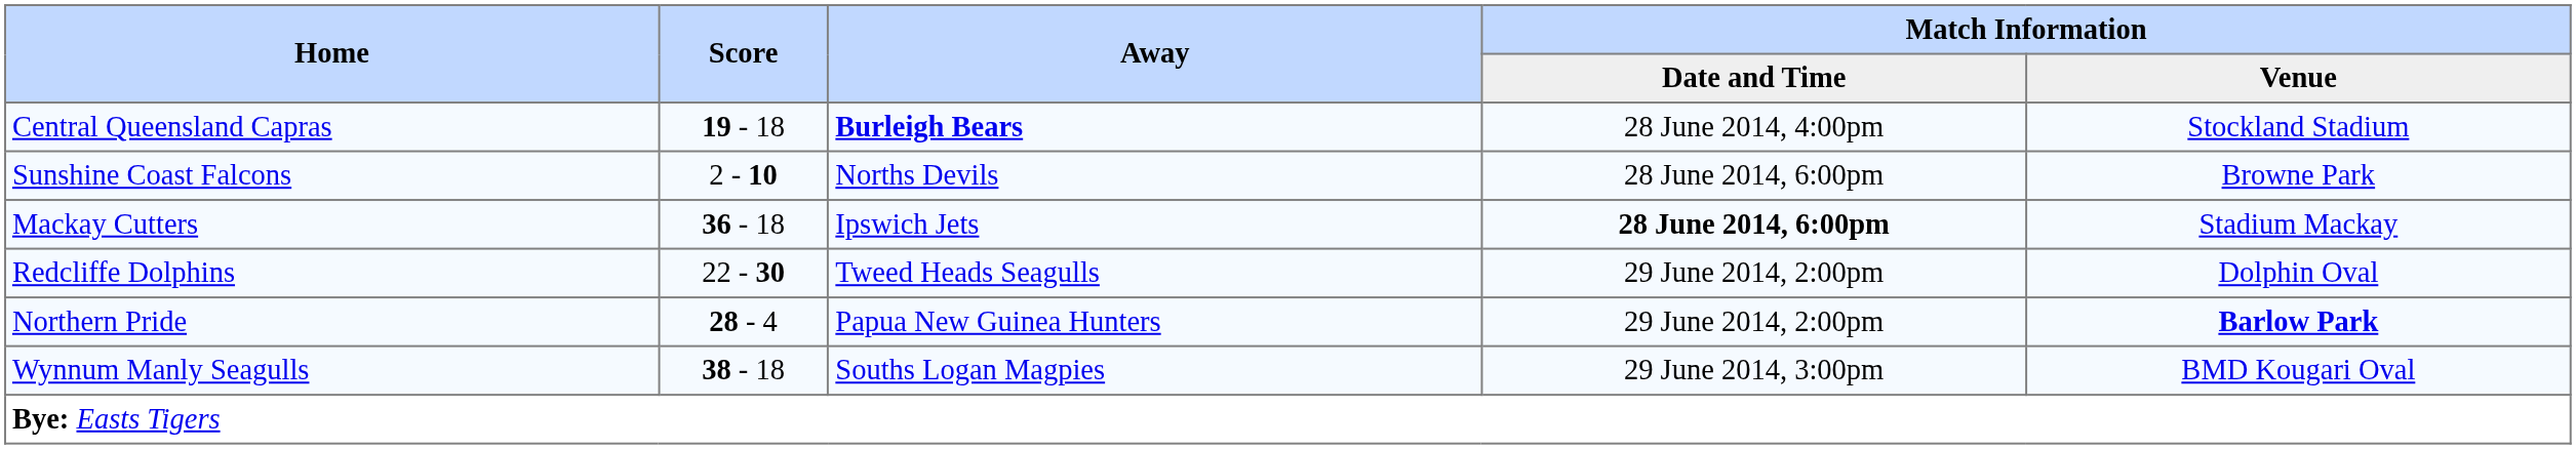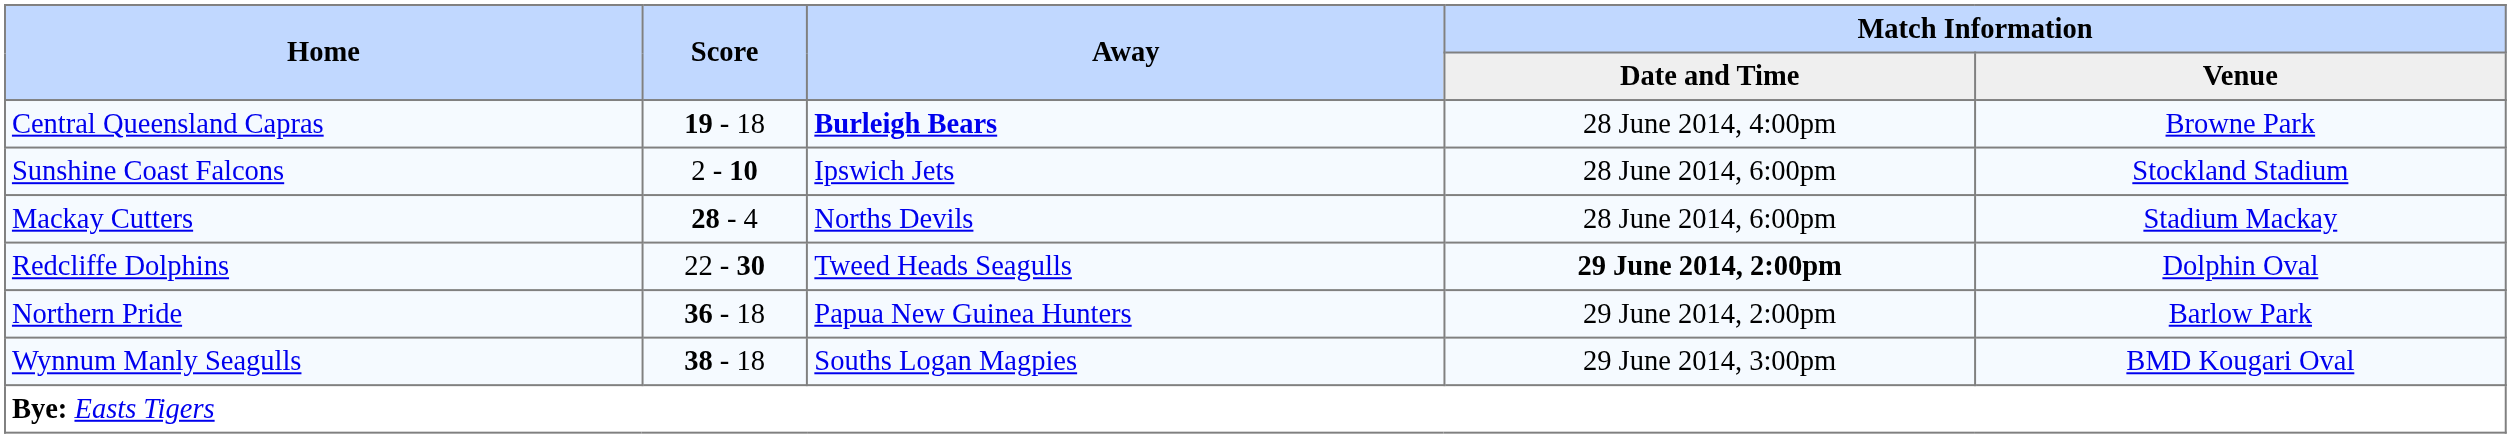 <table border=1 style="border-collapse:collapse; font-size:90%; text-align:center;" cellpadding=3 cellspacing=0>
 <tr bgcolor=#C1D8FF>
 <th rowspan=2 width=12%>Home</th>
 <th rowspan=2 width=3%>Score</th>
 <th rowspan=2 width=12%>Away</th>
 <th colspan=5>Match Information</th>
 </tr>
 <tr bgcolor=#EFEFEF>
 <th width=10%>Date and Time</th>
 <th width=10%>Venue</th>
 </tr>
 <tr bgcolor=#F5FAFF>
 <td align=left> <a href='#'>Central Queensland Capras</a></td>
 <td><strong>19</strong> - 18</td>
 <td align=left><strong> <a href='#'>Burleigh Bears</a></strong></td>
 <td>28 June 2014, 4:00pm</td>
-<td><a href='#'>Stockland Stadium</a></td>
+<td><a href='#'>Browne Park</a></td>
 </tr>
 <tr bgcolor=#F5FAFF>
 <td align=left> <a href='#'>Sunshine Coast Falcons</a></td>
 <td>2 - <strong>10</strong></td>
-<td align=left> <a href='#'>Norths Devils</a></td>
+<td align=left> <a href='#'>Ipswich Jets</a></td>
 <td>28 June 2014, 6:00pm</td>
-<td><a href='#'>Browne Park</a></td>
+<td><a href='#'>Stockland Stadium</a></td>
 </tr>
 <tr bgcolor=#F5FAFF>
 <td align=left> <a href='#'>Mackay Cutters</a></td>
-<td><strong>36</strong> - 18</td>
-<td align=left> <a href='#'>Ipswich Jets</a></td>
-<td><strong>28 June 2014, 6:00pm</strong></td>
+<td><strong>28</strong> - 4</td>
+<td align=left> <a href='#'>Norths Devils</a></td>
+<td>28 June 2014, 6:00pm</td>
 <td><a href='#'>Stadium Mackay</a></td>
 </tr>
 <tr bgcolor=#F5FAFF>
 <td align=left> <a href='#'>Redcliffe Dolphins</a></td>
 <td>22 - <strong>30</strong></td>
 <td align=left> <a href='#'>Tweed Heads Seagulls</a></td>
-<td>29 June 2014, 2:00pm</td>
+<td><strong>29 June 2014, 2:00pm</strong></td>
 <td><a href='#'>Dolphin Oval</a></td>
 </tr>
 <tr bgcolor=#F5FAFF>
 <td align=left> <a href='#'>Northern Pride</a></td>
-<td><strong>28</strong> - 4</td>
+<td><strong>36</strong> - 18</td>
 <td align=left> <a href='#'>Papua New Guinea Hunters</a></td>
 <td>29 June 2014, 2:00pm</td>
-<td><strong><a href='#'>Barlow Park</a></strong></td>
+<td><a href='#'>Barlow Park</a></td>
 </tr>
 <tr bgcolor=#F5FAFF>
 <td align=left> <a href='#'>Wynnum Manly Seagulls</a></td>
 <td><strong>38</strong> - 18</td>
 <td align=left> <a href='#'>Souths Logan Magpies</a></td>
 <td>29 June 2014, 3:00pm</td>
 <td><a href='#'>BMD Kougari Oval</a></td>
 </tr>
 <tr>
 <td colspan="5" style="text-align:left;"><strong>Bye:</strong> <em><a href='#'>Easts Tigers</a></em></td>
 </tr>
 </table>
